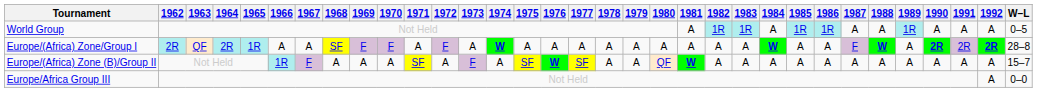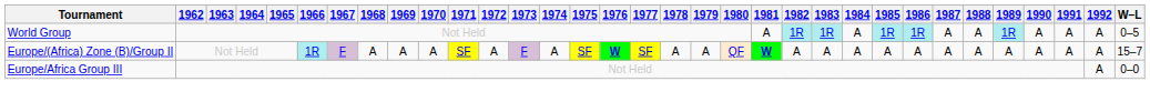 <table class=wikitable style=text-align:center;font-size:80%>
 <tr>
 <th>Tournament</th>
 <th><a href='#'>1962</a></th>
 <th><a href='#'>1963</a></th>
 <th><a href='#'>1964</a></th>
 <th><a href='#'>1965</a></th>
 <th><a href='#'>1966</a></th>
 <th><a href='#'>1967</a></th>
 <th><a href='#'>1968</a></th>
 <th><a href='#'>1969</a></th>
 <th><a href='#'>1970</a></th>
 <th><a href='#'>1971</a></th>
 <th><a href='#'>1972</a></th>
 <th><a href='#'>1973</a></th>
 <th><a href='#'>1974</a></th>
 <th><a href='#'>1975</a></th>
 <th><a href='#'>1976</a></th>
 <th><a href='#'>1977</a></th>
 <th><a href='#'>1978</a></th>
 <th><a href='#'>1979</a></th>
 <th><a href='#'>1980</a></th>
 <th><a href='#'>1981</a></th>
 <th><a href='#'>1982</a></th>
 <th><a href='#'>1983</a></th>
 <th><a href='#'>1984</a></th>
 <th><a href='#'>1985</a></th>
 <th><a href='#'>1986</a></th>
 <th><a href='#'>1987</a></th>
 <th><a href='#'>1988</a></th>
 <th><a href='#'>1989</a></th>
 <th><a href='#'>1990</a></th>
 <th><a href='#'>1991</a></th>
 <th><a href='#'>1992</a></th>
 <th>W–L</th>
 </tr>
 <tr>
 <td align=left><a href='#'>World Group</a></td>
 <td colspan=19 style=color:#ccc>Not Held</td>
 <td>A</td>
 <td bgcolor=afeeee><a href='#'>1R</a></td>
 <td bgcolor=afeeee><a href='#'>1R</a></td>
 <td>A</td>
 <td bgcolor=afeeee><a href='#'>1R</a></td>
 <td bgcolor=afeeee><a href='#'>1R</a></td>
 <td>A</td>
 <td>A</td>
 <td bgcolor=afeeee><a href='#'>1R</a></td>
 <td>A</td>
 <td>A</td>
 <td>A</td>
 <td>0–5</td>
 </tr>
 <tr>
-<td align=left><a href='#'>Europe/(Africa) Zone/Group I</a></td>
-<td bgcolor=afeeee><a href='#'>2R</a></td>
-<td bgcolor=ffebcd><a href='#'>QF</a></td>
-<td bgcolor=afeeee><a href='#'>2R</a></td>
-<td bgcolor=afeeee><a href='#'>1R</a></td>
-<td>A</td>
-<td>A</td>
-<td bgcolor=yellow><a href='#'>SF</a></td>
-<td bgcolor=thistle><a href='#'>F</a></td>
-<td bgcolor=thistle><a href='#'>F</a></td>
-<td>A</td>
-<td bgcolor=thistle><a href='#'>F</a></td>
-<td>A</td>
-<td bgcolor=lime><a href='#'><strong>W</strong></a></td>
-<td>A</td>
-<td>A</td>
-<td>A</td>
-<td>A</td>
-<td>A</td>
-<td>A</td>
-<td>A</td>
-<td>A</td>
-<td>A</td>
-<td bgcolor=lime><a href='#'><strong>W</strong></a></td>
-<td>A</td>
-<td>A</td>
-<td bgcolor=thistle><a href='#'>F</a></td>
-<td bgcolor=lime><a href='#'><strong>W</strong></a></td>
-<td>A</td>
-<td bgcolor=lime><a href='#'><strong>2R</strong></a></td>
-<td bgcolor=thistle><a href='#'>2R</a></td>
-<td bgcolor=lime><a href='#'><strong>2R</strong></a></td>
-<td>28–8</td>
-</tr>
-<tr>
 <td align=left><a href='#'>Europe/(Africa) Zone (B)/Group II</a></td>
 <td colspan=4 style=color:#ccc>Not Held</td>
 <td bgcolor=afeeee><a href='#'>1R</a></td>
 <td bgcolor=thistle><a href='#'>F</a></td>
 <td>A</td>
 <td>A</td>
 <td>A</td>
 <td bgcolor=yellow><a href='#'>SF</a></td>
 <td>A</td>
 <td bgcolor=thistle><a href='#'>F</a></td>
 <td>A</td>
 <td bgcolor=yellow><a href='#'>SF</a></td>
 <td bgcolor=lime><a href='#'><strong>W</strong></a></td>
 <td bgcolor=yellow><a href='#'>SF</a></td>
 <td>A</td>
 <td>A</td>
 <td bgcolor=ffebcd><a href='#'>QF</a></td>
 <td bgcolor=lime><a href='#'><strong>W</strong></a></td>
 <td>A</td>
 <td>A</td>
 <td>A</td>
 <td>A</td>
 <td>A</td>
 <td>A</td>
 <td>A</td>
 <td>A</td>
 <td>A</td>
 <td>A</td>
 <td>A</td>
 <td>15–7</td>
 </tr>
 <tr>
 <td align=left><a href='#'>Europe/Africa Group III</a></td>
 <td colspan=30 style=color:#ccc>Not Held</td>
 <td>A</td>
 <td>0–0</td>
 </tr>
 </table>
